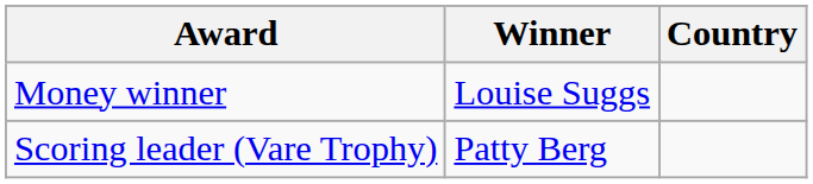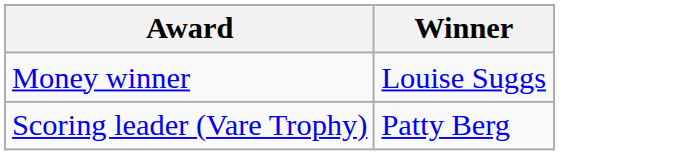 <table class="wikitable">
 <tr>
 <th>Award</th>
 <th>Winner</th>
-<th>Country</th>
 </tr>
 <tr>
 <td><a href='#'>Money winner</a></td>
 <td><a href='#'>Louise Suggs</a></td>
-<td></td>
 </tr>
 <tr>
 <td><a href='#'>Scoring leader (Vare Trophy)</a></td>
 <td><a href='#'>Patty Berg</a></td>
-<td></td>
 </tr>
 </table>
